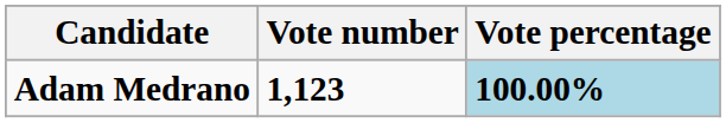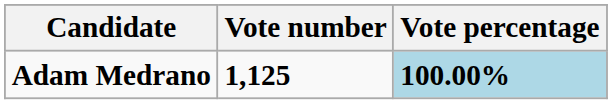 <table class="wikitable">
 <tr>
 <th>Candidate</th>
 <th>Vote number</th>
 <th>Vote percentage</th>
 </tr>
 <tr>
 <td><strong>Adam Medrano</strong></td>
-<td><strong>1,123</strong></td>
+<td><strong>1,125</strong></td>
 <td style="background: lightblue;"><strong>100.00%</strong></td>
 </tr>
 </table>
